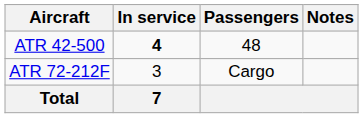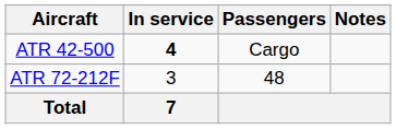 <table class="wikitable" style="margin:0.5em auto">
 <tr>
 <th>Aircraft</th>
 <th>In service</th>
 <th>Passengers</th>
 <th>Notes</th>
 </tr>
 <tr>
 <td align=center><a href='#'>ATR 42-500</a></td>
 <td align=center><strong>4</strong></td>
-<td align=center>48</td>
+<td align=center>Cargo</td>
 <td align=center></td>
 </tr>
 <tr>
 <td align=center><a href='#'>ATR 72-212F</a></td>
 <td align=center>3</td>
-<td align=center>Cargo</td>
+<td align=center>48</td>
 <td align=center></td>
 </tr>
 <tr>
 <th>Total</th>
 <th>7</th>
 <th colspan="2"></th>
 </tr>
 </table>
